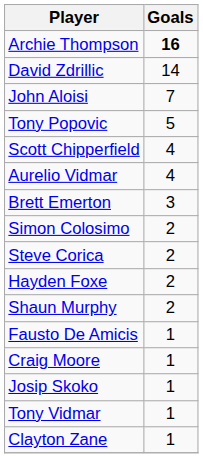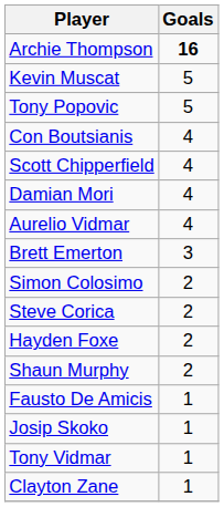 <table class="wikitable sortable" style="text-align: left;">
 <tr>
 <th>Player</th>
 <th>Goals</th>
 </tr>
 <tr>
 <td><a href='#'>Archie Thompson</a></td>
 <td align=center><strong>16</strong></td>
 </tr>
 <tr>
-<td><a href='#'>David Zdrillic</a></td>
-<td align=center>14</td>
-</tr>
-<tr>
-<td><a href='#'>John Aloisi</a></td>
-<td align=center>7</td>
+<td><a href='#'>Kevin Muscat</a></td>
+<td align=center>5</td>
 </tr>
 <tr>
 <td><a href='#'>Tony Popovic</a></td>
 <td align=center>5</td>
 </tr>
 <tr>
+<td><a href='#'>Con Boutsianis</a></td>
+<td align=center>4</td>
+</tr>
+<tr>
 <td><a href='#'>Scott Chipperfield</a></td>
+<td align=center>4</td>
+</tr>
+<tr>
+<td><a href='#'>Damian Mori</a></td>
 <td align=center>4</td>
 </tr>
 <tr>
 <td><a href='#'>Aurelio Vidmar</a></td>
 <td align=center>4</td>
 </tr>
 <tr>
 <td><a href='#'>Brett Emerton</a></td>
 <td align=center>3</td>
 </tr>
 <tr>
 <td><a href='#'>Simon Colosimo</a></td>
 <td align=center>2</td>
 </tr>
 <tr>
 <td><a href='#'>Steve Corica</a></td>
 <td align=center>2</td>
 </tr>
 <tr>
 <td><a href='#'>Hayden Foxe</a></td>
 <td align=center>2</td>
 </tr>
 <tr>
 <td><a href='#'>Shaun Murphy</a></td>
 <td align=center>2</td>
 </tr>
 <tr>
 <td><a href='#'>Fausto De Amicis</a></td>
 <td align=center>1</td>
 </tr>
 <tr>
-<td><a href='#'>Craig Moore</a></td>
-<td align=center>1</td>
-</tr>
-<tr>
 <td><a href='#'>Josip Skoko</a></td>
 <td align=center>1</td>
 </tr>
 <tr>
 <td><a href='#'>Tony Vidmar</a></td>
 <td align=center>1</td>
 </tr>
 <tr>
 <td><a href='#'>Clayton Zane</a></td>
 <td align=center>1</td>
 </tr>
 <tr>
 </tr>
 </table>
